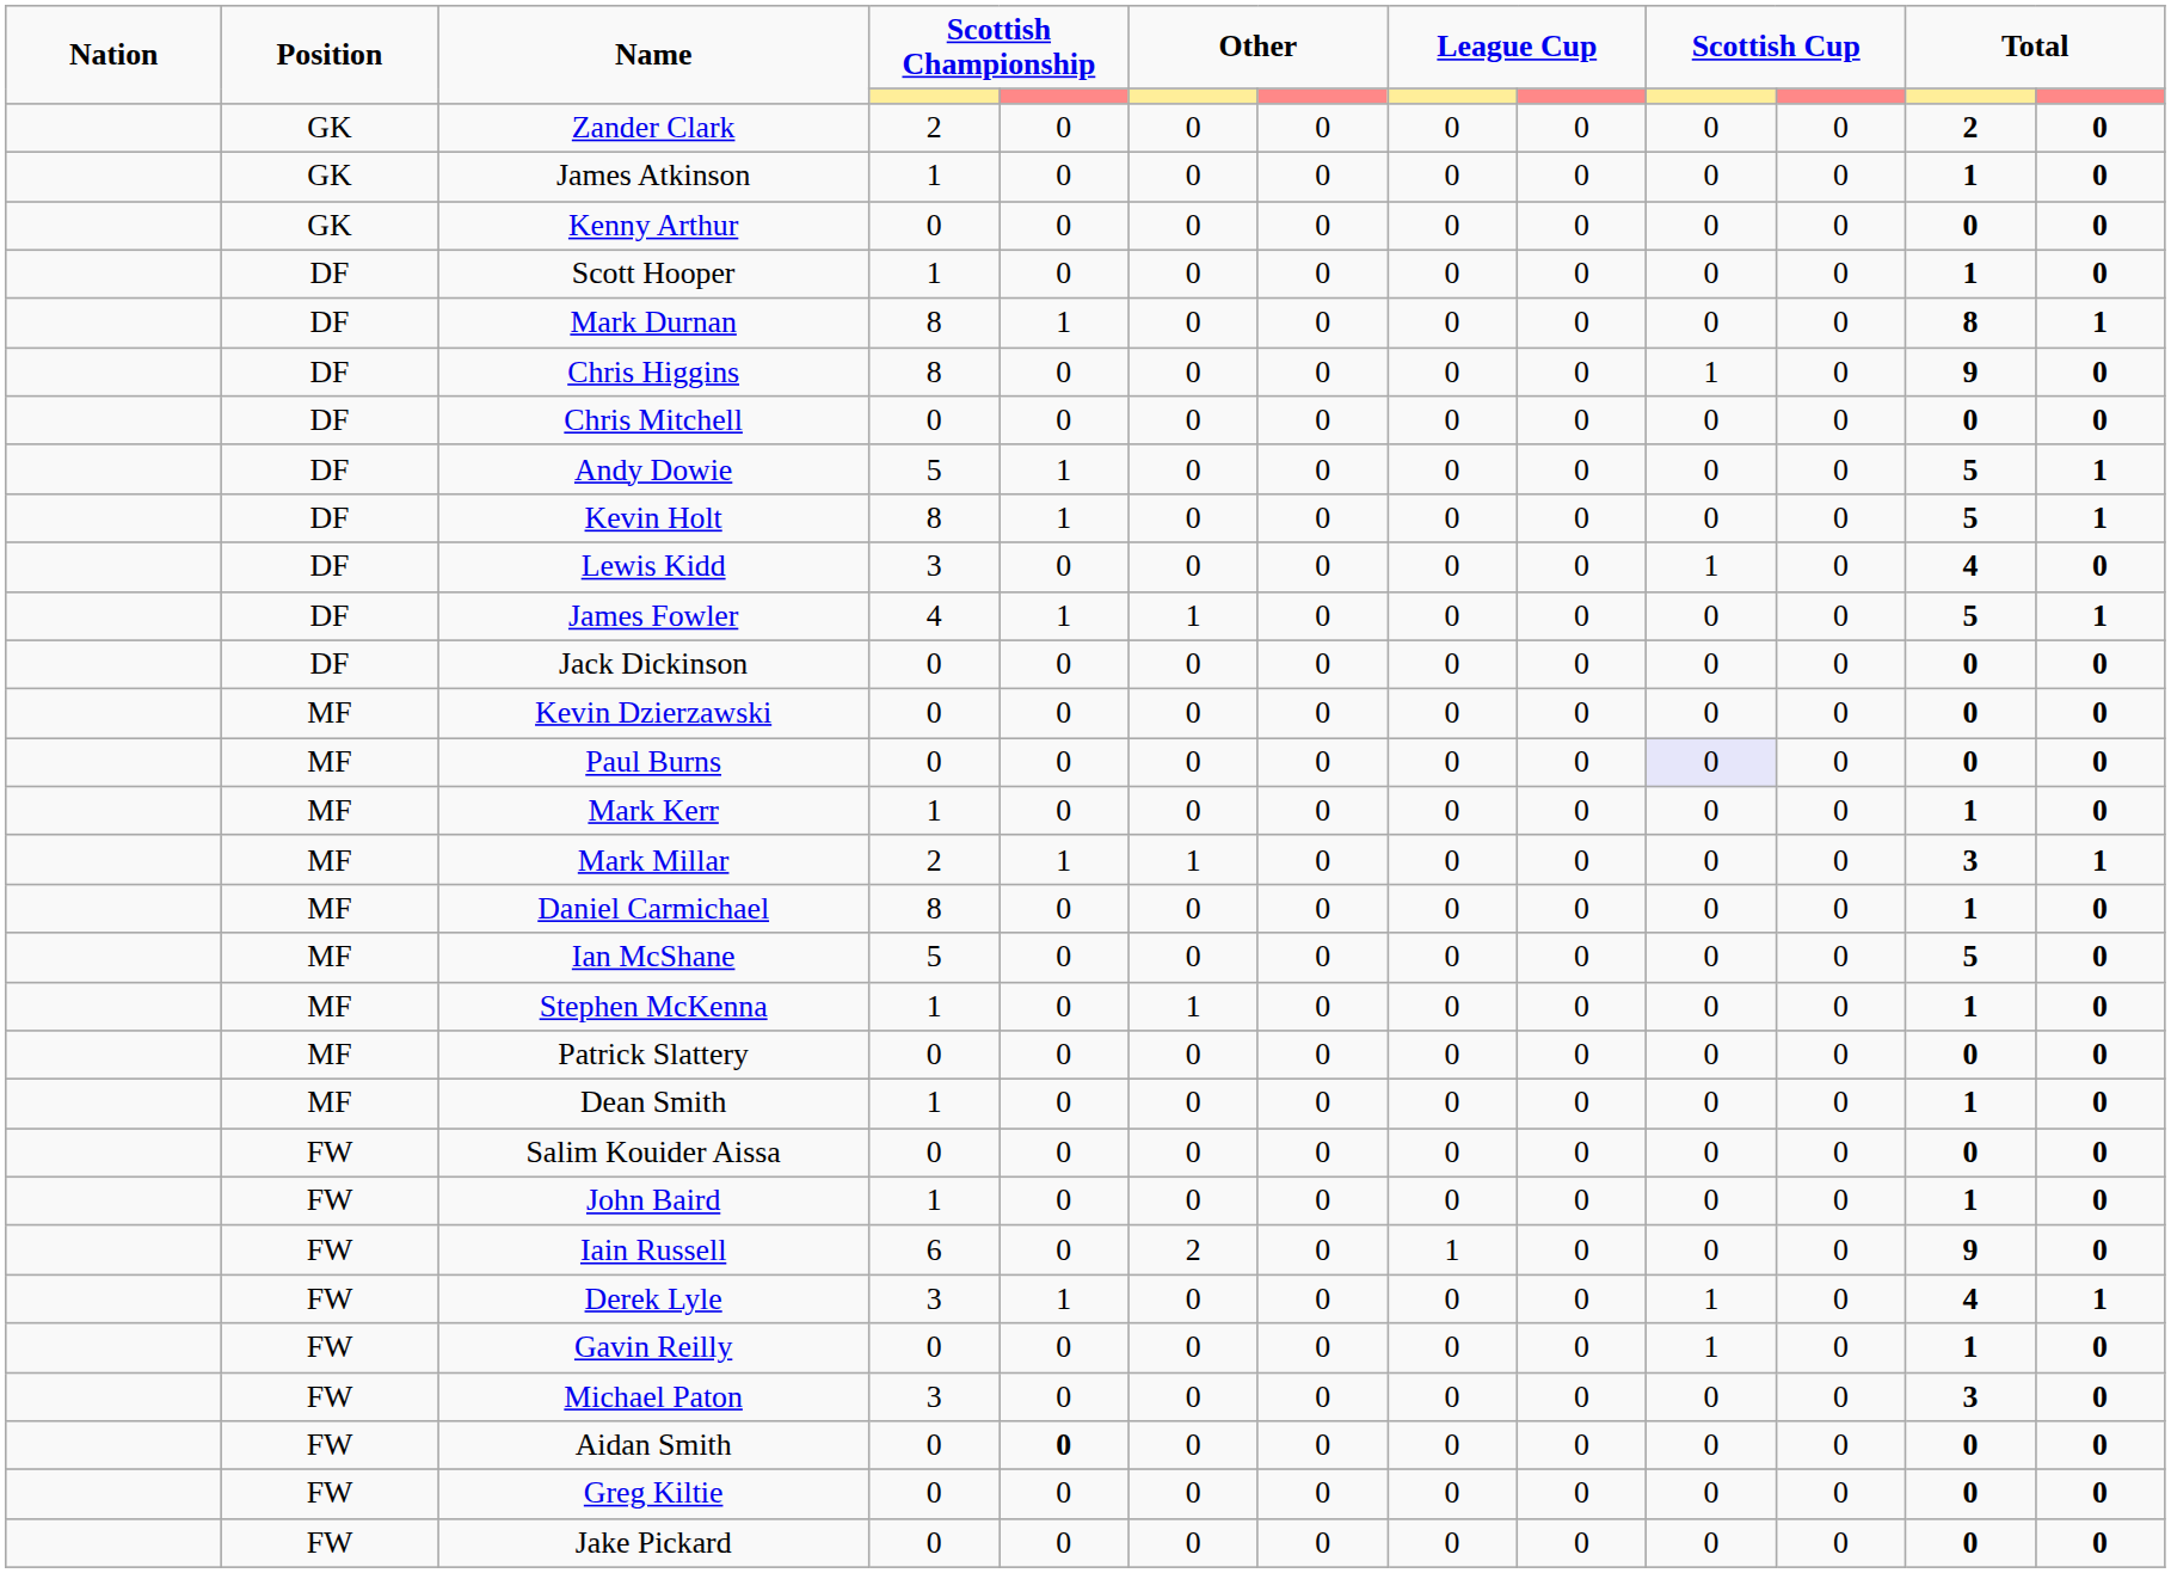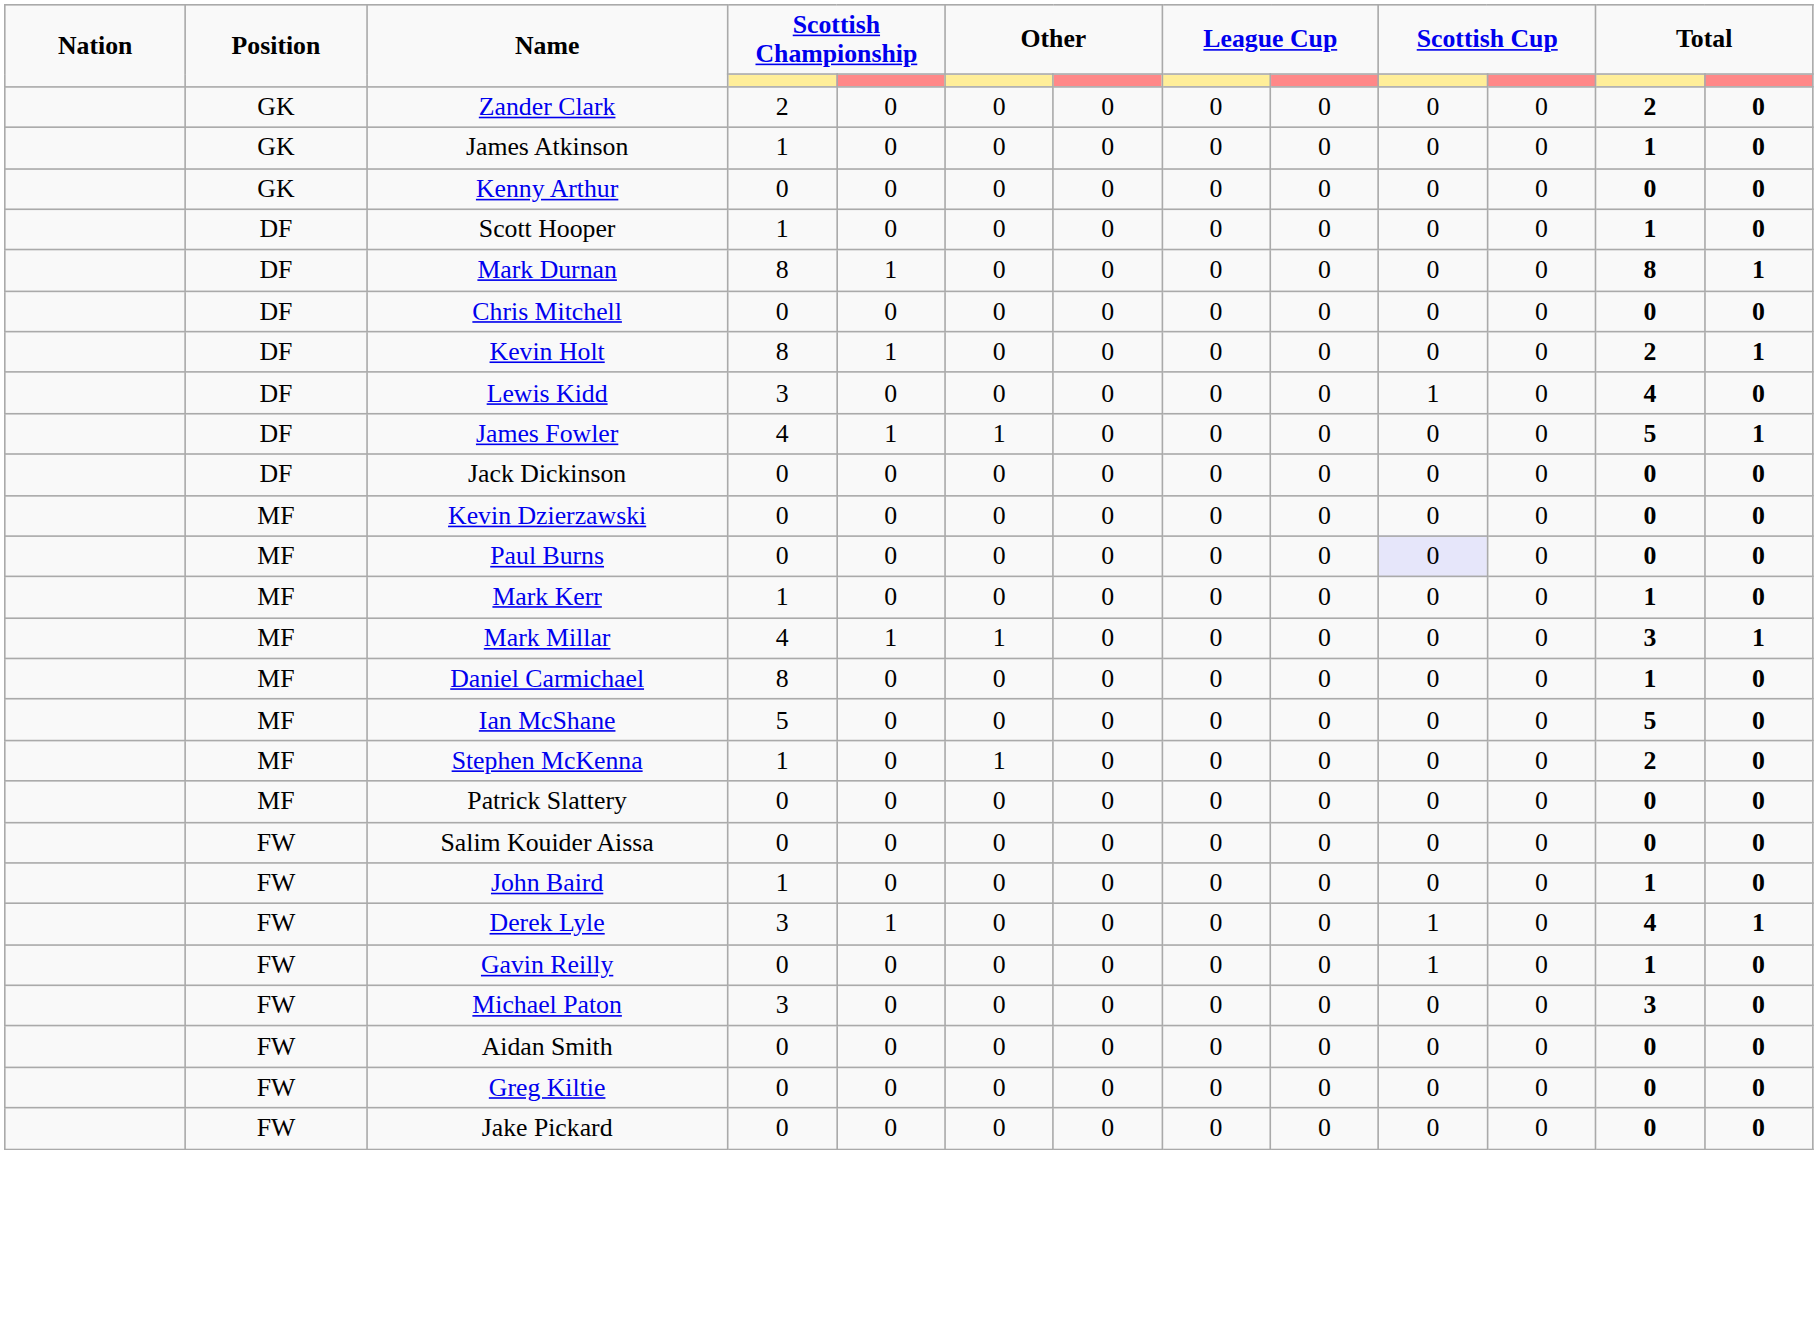 <table class="wikitable" style="text-align:center;">
 <tr style="text-align:center;">
 <td rowspan="2"  style="width:10%; "><strong>Nation</strong></td>
 <td rowspan="2"  style="width:10%; "><strong>Position</strong></td>
 <td rowspan="2"  style="width:20%; "><strong>Name</strong></td>
 <td colspan="2"><strong><a href='#'>Scottish Championship</a></strong></td>
 <td colspan="2"><strong>Other</strong></td>
 <td colspan="2"><strong><a href='#'>League Cup</a></strong></td>
 <td colspan="2"><strong><a href='#'>Scottish Cup</a></strong></td>
 <td colspan="2"><strong>Total </strong></td>
 </tr>
 <tr>
 <th style="width:60px; background:#fe9;"></th>
 <th style="width:60px; background:#ff8888;"></th>
 <th style="width:60px; background:#fe9;"></th>
 <th style="width:60px; background:#ff8888;"></th>
 <th style="width:60px; background:#fe9;"></th>
 <th style="width:60px; background:#ff8888;"></th>
 <th style="width:60px; background:#fe9;"></th>
 <th style="width:60px; background:#ff8888;"></th>
 <th style="width:60px; background:#fe9;"></th>
 <th style="width:60px; background:#ff8888;"></th>
 </tr>
 <tr>
 <td></td>
 <td>GK</td>
 <td><a href='#'>Zander Clark</a></td>
 <td>2</td>
 <td>0</td>
 <td>0</td>
 <td>0</td>
 <td>0</td>
 <td>0</td>
 <td>0</td>
 <td>0</td>
 <td><strong>2</strong></td>
 <td><strong>0</strong></td>
 </tr>
 <tr>
 <td></td>
 <td>GK</td>
 <td>James Atkinson</td>
 <td>1</td>
 <td>0</td>
 <td>0</td>
 <td>0</td>
 <td>0</td>
 <td>0</td>
 <td>0</td>
 <td>0</td>
 <td><strong>1</strong></td>
 <td><strong>0</strong></td>
 </tr>
 <tr>
 <td></td>
 <td>GK</td>
 <td><a href='#'>Kenny Arthur</a></td>
 <td>0</td>
 <td>0</td>
 <td>0</td>
 <td>0</td>
 <td>0</td>
 <td>0</td>
 <td>0</td>
 <td>0</td>
 <td><strong>0</strong></td>
 <td><strong>0</strong></td>
 </tr>
 <tr>
 <td></td>
 <td>DF</td>
 <td>Scott Hooper</td>
 <td>1</td>
 <td>0</td>
 <td>0</td>
 <td>0</td>
 <td>0</td>
 <td>0</td>
 <td>0</td>
 <td>0</td>
 <td><strong>1</strong></td>
 <td><strong>0</strong></td>
 </tr>
 <tr>
 <td></td>
 <td>DF</td>
 <td><a href='#'>Mark Durnan</a></td>
 <td>8</td>
 <td>1</td>
 <td>0</td>
 <td>0</td>
 <td>0</td>
 <td>0</td>
 <td>0</td>
 <td>0</td>
 <td><strong>8</strong></td>
 <td><strong>1</strong></td>
 </tr>
 <tr>
 <td></td>
 <td>DF</td>
-<td><a href='#'>Chris Higgins</a></td>
-<td>8</td>
-<td>0</td>
-<td>0</td>
-<td>0</td>
-<td>0</td>
-<td>0</td>
-<td>1</td>
-<td>0</td>
-<td><strong>9</strong></td>
-<td><strong>0</strong></td>
-</tr>
-<tr>
-<td></td>
-<td>DF</td>
 <td><a href='#'>Chris Mitchell</a></td>
 <td>0</td>
 <td>0</td>
 <td>0</td>
 <td>0</td>
 <td>0</td>
 <td>0</td>
 <td>0</td>
 <td>0</td>
 <td><strong>0</strong></td>
 <td><strong>0</strong></td>
 </tr>
 <tr>
 <td></td>
 <td>DF</td>
-<td><a href='#'>Andy Dowie</a></td>
-<td>5</td>
-<td>1</td>
-<td>0</td>
-<td>0</td>
-<td>0</td>
-<td>0</td>
-<td>0</td>
-<td>0</td>
-<td><strong>5</strong></td>
-<td><strong>1</strong></td>
-</tr>
-<tr>
-<td></td>
-<td>DF</td>
 <td><a href='#'>Kevin Holt</a></td>
 <td>8</td>
 <td>1</td>
 <td>0</td>
 <td>0</td>
 <td>0</td>
 <td>0</td>
 <td>0</td>
 <td>0</td>
-<td><strong>5</strong></td>
+<td><strong>2</strong></td>
 <td><strong>1</strong></td>
 </tr>
 <tr>
 <td></td>
 <td>DF</td>
 <td><a href='#'>Lewis Kidd</a></td>
 <td>3</td>
 <td>0</td>
 <td>0</td>
 <td>0</td>
 <td>0</td>
 <td>0</td>
 <td>1</td>
 <td>0</td>
 <td><strong>4</strong></td>
 <td><strong>0</strong></td>
 </tr>
 <tr>
 <td></td>
 <td>DF</td>
 <td><a href='#'>James Fowler</a></td>
 <td>4</td>
 <td>1</td>
 <td>1</td>
 <td>0</td>
 <td>0</td>
 <td>0</td>
 <td>0</td>
 <td>0</td>
 <td><strong>5</strong></td>
 <td><strong>1</strong></td>
 </tr>
 <tr>
 <td></td>
 <td>DF</td>
 <td>Jack Dickinson</td>
 <td>0</td>
 <td>0</td>
 <td>0</td>
 <td>0</td>
 <td>0</td>
 <td>0</td>
 <td>0</td>
 <td>0</td>
 <td><strong>0</strong></td>
 <td><strong>0</strong></td>
 </tr>
 <tr>
 <td></td>
 <td>MF</td>
 <td><a href='#'>Kevin Dzierzawski</a></td>
 <td>0</td>
 <td>0</td>
 <td>0</td>
 <td>0</td>
 <td>0</td>
 <td>0</td>
 <td>0</td>
 <td>0</td>
 <td><strong>0</strong></td>
 <td><strong>0</strong></td>
 </tr>
 <tr>
 <td></td>
 <td>MF</td>
 <td><a href='#'>Paul Burns</a></td>
 <td>0</td>
 <td>0</td>
 <td>0</td>
 <td>0</td>
 <td>0</td>
 <td>0</td>
 <td style="background: lavender;">0</td>
 <td>0</td>
 <td><strong>0</strong></td>
 <td><strong>0</strong></td>
 </tr>
 <tr>
 <td></td>
 <td>MF</td>
 <td><a href='#'>Mark Kerr</a></td>
 <td>1</td>
 <td>0</td>
 <td>0</td>
 <td>0</td>
 <td>0</td>
 <td>0</td>
 <td>0</td>
 <td>0</td>
 <td><strong>1</strong></td>
 <td><strong>0</strong></td>
 </tr>
 <tr>
 <td></td>
 <td>MF</td>
 <td><a href='#'>Mark Millar</a></td>
-<td>2</td>
+<td>4</td>
 <td>1</td>
 <td>1</td>
 <td>0</td>
 <td>0</td>
 <td>0</td>
 <td>0</td>
 <td>0</td>
 <td><strong>3</strong></td>
 <td><strong>1</strong></td>
 </tr>
 <tr>
 <td></td>
 <td>MF</td>
 <td><a href='#'>Daniel Carmichael</a></td>
 <td>8</td>
 <td>0</td>
 <td>0</td>
 <td>0</td>
 <td>0</td>
 <td>0</td>
 <td>0</td>
 <td>0</td>
 <td><strong>1</strong></td>
 <td><strong>0</strong></td>
 </tr>
 <tr>
 <td></td>
 <td>MF</td>
 <td><a href='#'>Ian McShane</a></td>
 <td>5</td>
 <td>0</td>
 <td>0</td>
 <td>0</td>
 <td>0</td>
 <td>0</td>
 <td>0</td>
 <td>0</td>
 <td><strong>5</strong></td>
 <td><strong>0</strong></td>
 </tr>
 <tr>
 <td></td>
 <td>MF</td>
 <td><a href='#'>Stephen McKenna</a></td>
 <td>1</td>
 <td>0</td>
 <td>1</td>
 <td>0</td>
 <td>0</td>
 <td>0</td>
 <td>0</td>
 <td>0</td>
-<td><strong>1</strong></td>
+<td><strong>2</strong></td>
 <td><strong>0</strong></td>
 </tr>
 <tr>
 <td></td>
 <td>MF</td>
 <td>Patrick Slattery</td>
 <td>0</td>
 <td>0</td>
 <td>0</td>
 <td>0</td>
 <td>0</td>
 <td>0</td>
 <td>0</td>
 <td>0</td>
 <td><strong>0</strong></td>
-<td><strong>0</strong></td>
-</tr>
-<tr>
-<td></td>
-<td>MF</td>
-<td>Dean Smith</td>
-<td>1</td>
-<td>0</td>
-<td>0</td>
-<td>0</td>
-<td>0</td>
-<td>0</td>
-<td>0</td>
-<td>0</td>
-<td><strong>1</strong></td>
 <td><strong>0</strong></td>
 </tr>
 <tr>
 <td></td>
 <td>FW</td>
 <td>Salim Kouider Aissa</td>
 <td>0</td>
 <td>0</td>
 <td>0</td>
 <td>0</td>
 <td>0</td>
 <td>0</td>
 <td>0</td>
 <td>0</td>
 <td><strong>0</strong></td>
 <td><strong>0</strong></td>
 </tr>
 <tr>
 <td></td>
 <td>FW</td>
 <td><a href='#'>John Baird</a></td>
 <td>1</td>
 <td>0</td>
 <td>0</td>
 <td>0</td>
 <td>0</td>
 <td>0</td>
 <td>0</td>
 <td>0</td>
 <td><strong>1</strong></td>
-<td><strong>0</strong></td>
-</tr>
-<tr>
-<td></td>
-<td>FW</td>
-<td><a href='#'>Iain Russell</a></td>
-<td>6</td>
-<td>0</td>
-<td>2</td>
-<td>0</td>
-<td>1</td>
-<td>0</td>
-<td>0</td>
-<td>0</td>
-<td><strong>9</strong></td>
 <td><strong>0</strong></td>
 </tr>
 <tr>
 <td></td>
 <td>FW</td>
 <td><a href='#'>Derek Lyle</a></td>
 <td>3</td>
 <td>1</td>
 <td>0</td>
 <td>0</td>
 <td>0</td>
 <td>0</td>
 <td>1</td>
 <td>0</td>
 <td><strong>4</strong></td>
 <td><strong>1</strong></td>
 </tr>
 <tr>
 <td></td>
 <td>FW</td>
 <td><a href='#'>Gavin Reilly</a></td>
 <td>0</td>
 <td>0</td>
 <td>0</td>
 <td>0</td>
 <td>0</td>
 <td>0</td>
 <td>1</td>
 <td>0</td>
 <td><strong>1</strong></td>
 <td><strong>0</strong></td>
 </tr>
 <tr>
 <td></td>
 <td>FW</td>
 <td><a href='#'>Michael Paton</a></td>
 <td>3</td>
 <td>0</td>
 <td>0</td>
 <td>0</td>
 <td>0</td>
 <td>0</td>
 <td>0</td>
 <td>0</td>
 <td><strong>3</strong></td>
 <td><strong>0</strong></td>
 </tr>
 <tr>
 <td></td>
 <td>FW</td>
 <td>Aidan Smith</td>
 <td>0</td>
-<td><strong>0</strong></td>
+<td>0</td>
 <td>0</td>
 <td>0</td>
 <td>0</td>
 <td>0</td>
 <td>0</td>
 <td>0</td>
 <td><strong>0</strong></td>
 <td><strong>0</strong></td>
 </tr>
 <tr>
 <td></td>
 <td>FW</td>
 <td><a href='#'>Greg Kiltie</a></td>
 <td>0</td>
 <td>0</td>
 <td>0</td>
 <td>0</td>
 <td>0</td>
 <td>0</td>
 <td>0</td>
 <td>0</td>
 <td><strong>0</strong></td>
 <td><strong>0</strong></td>
 </tr>
 <tr>
 <td></td>
 <td>FW</td>
 <td>Jake Pickard</td>
 <td>0</td>
 <td>0</td>
 <td>0</td>
 <td>0</td>
 <td>0</td>
 <td>0</td>
 <td>0</td>
 <td>0</td>
 <td><strong>0</strong></td>
 <td><strong>0</strong></td>
 </tr>
 </table>
